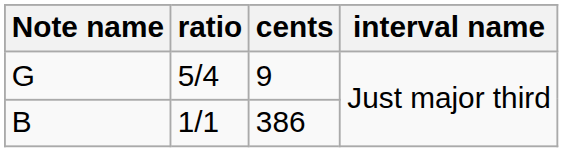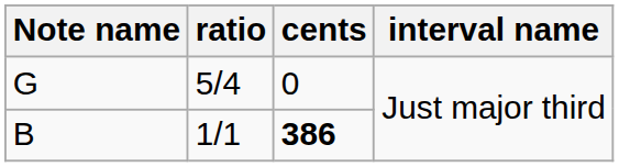 <table class="wikitable">
 <tr>
 <th>Note name</th>
 <th>ratio</th>
 <th>cents</th>
 <th>interval name</th>
 </tr>
 <tr>
 <td>G</td>
 <td>5/4</td>
-<td>9</td>
+<td>0</td>
 <td rowspan="2">Just major third</td>
 </tr>
 <tr>
 <td>B</td>
 <td>1/1</td>
-<td>386</td>
+<td><strong>386</strong></td>
 </tr>
 </table>
